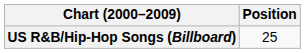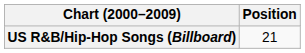 <table class="wikitable plainrowheaders" style="text-align:center">
 <tr>
 <th>Chart (2000–2009)</th>
 <th>Position</th>
 </tr>
 <tr>
 <th scope="row">US R&B/Hip-Hop Songs (<em>Billboard</em>)</th>
-<td>25</td>
+<td>21</td>
 </tr>
 </table>
